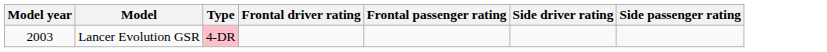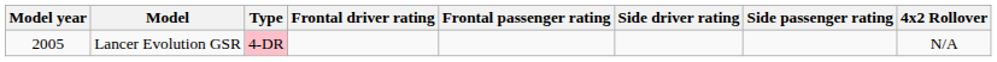 <table class="wikitable">
 <tr style="white-space:nowrap;">
 <th>Model year</th>
 <th>Model</th>
 <th>Type</th>
 <th>Frontal driver rating</th>
 <th>Frontal passenger rating</th>
 <th>Side driver rating</th>
 <th>Side passenger rating</th>
+<th>4x2 Rollover</th>
 </tr>
 <tr>
-<td style="text-align:center;">2003</td>
+<td style="text-align:center;">2005</td>
 <td style="text-align:center;">Lancer Evolution GSR</td>
 <td style="background: pink; text-align:center;">4-DR</td>
 <td style="text-align:center;"></td>
 <td style="text-align:center;"></td>
 <td style="text-align:center;"></td>
 <td style="text-align:center;"></td>
+<td style="text-align:center;">N/A</td>
 </tr>
 </table>
